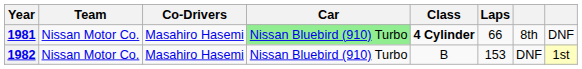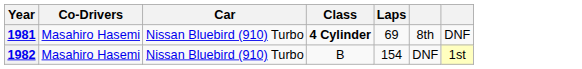 <table class="wikitable" style="font-size:90%">
 <tr>
 <th>Year</th>
-<th>Team</th>
 <th>Co-Drivers</th>
 <th>Car</th>
 <th>Class</th>
 <th>Laps</th>
 <th></th>
 <th></th>
 </tr>
 <tr align="center">
 <th><a href='#'>1981</a></th>
-<td align="left"> <a href='#'>Nissan Motor Co.</a></td>
 <td align="left"> <a href='#'>Masahiro Hasemi</a></td>
-<td align="left" style="background: lightgreen;"><a href='#'>Nissan Bluebird (910)</a> Turbo</td>
+<td align="left"><a href='#'>Nissan Bluebird (910)</a> Turbo</td>
 <td><strong>4 Cylinder</strong></td>
-<td>66</td>
+<td>69</td>
 <td>8th</td>
 <td>DNF</td>
 </tr>
 <tr align="center">
 <th><a href='#'>1982</a></th>
-<td align="left"> <a href='#'>Nissan Motor Co.</a></td>
 <td align="left"> <a href='#'>Masahiro Hasemi</a></td>
 <td align="left"><a href='#'>Nissan Bluebird (910)</a> Turbo</td>
 <td>B</td>
-<td>153</td>
+<td>154</td>
 <td>DNF</td>
 <td style="background:#ffffbf;">1st</td>
 </tr>
 </table>
